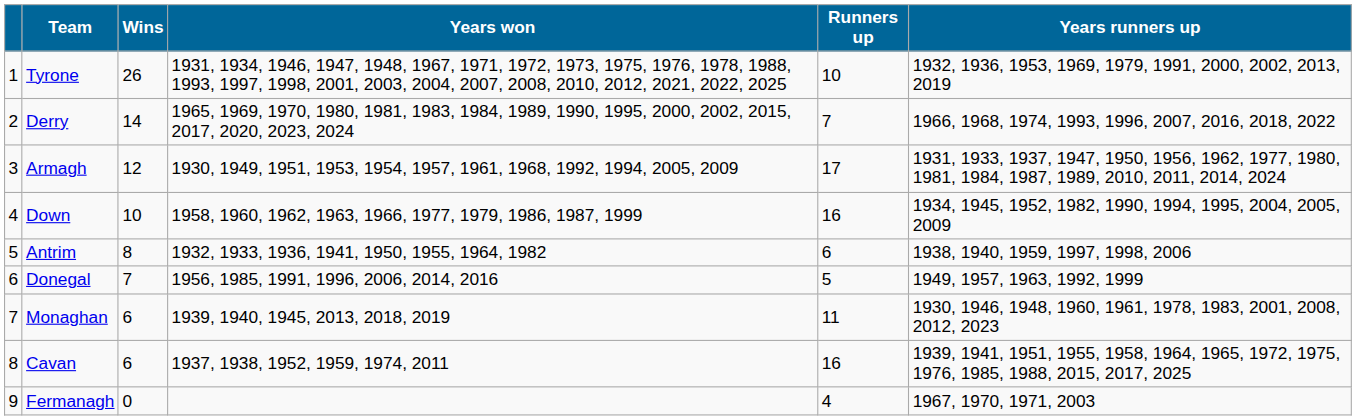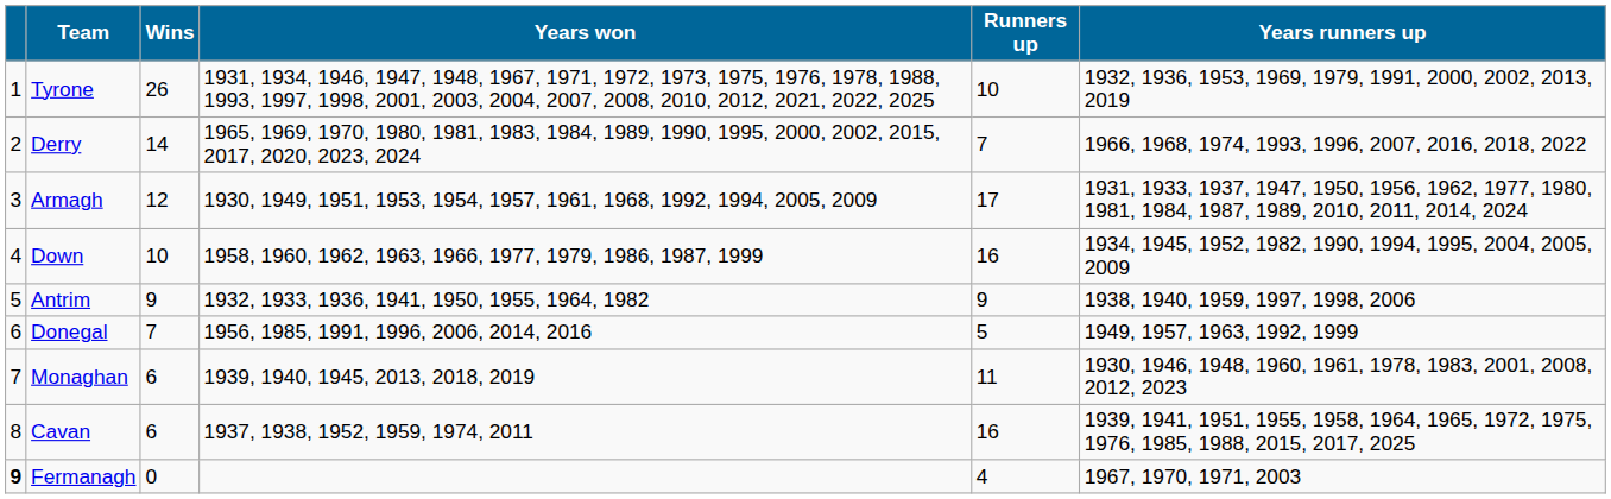 <table class="wikitable">
 <tr>
 <th style="background:#069; color:white;"></th>
 <th style="background:#069; color:white;">Team</th>
 <th style="background:#069; color:white;">Wins</th>
 <th style="background:#069; color:white;">Years won</th>
 <th style="background:#069; color:white;">Runners up</th>
 <th style="background:#069; color:white;">Years runners up</th>
 </tr>
 <tr>
 <td>1</td>
 <td><a href='#'>Tyrone</a></td>
 <td>26</td>
 <td>1931, 1934, 1946, 1947, 1948, 1967, 1971, 1972, 1973, 1975, 1976, 1978, 1988, 1993, 1997, 1998, 2001, 2003, 2004, 2007, 2008, 2010, 2012, 2021, 2022, 2025</td>
 <td>10</td>
 <td>1932, 1936, 1953, 1969, 1979, 1991, 2000, 2002, 2013, 2019</td>
 </tr>
 <tr>
 <td>2</td>
 <td><a href='#'>Derry</a></td>
 <td>14</td>
 <td>1965, 1969, 1970, 1980, 1981, 1983, 1984, 1989, 1990, 1995, 2000, 2002, 2015, 2017, 2020, 2023, 2024</td>
 <td>7</td>
 <td>1966, 1968, 1974, 1993, 1996, 2007, 2016, 2018, 2022</td>
 </tr>
 <tr>
 <td>3</td>
 <td><a href='#'>Armagh</a></td>
 <td>12</td>
 <td>1930, 1949, 1951, 1953, 1954, 1957, 1961, 1968, 1992, 1994, 2005, 2009</td>
 <td>17</td>
 <td>1931, 1933, 1937, 1947, 1950, 1956, 1962, 1977, 1980, 1981, 1984, 1987, 1989, 2010, 2011, 2014, 2024</td>
 </tr>
 <tr>
 <td>4</td>
 <td><a href='#'>Down</a></td>
 <td>10</td>
 <td>1958, 1960, 1962, 1963, 1966, 1977, 1979, 1986, 1987, 1999</td>
 <td>16</td>
 <td>1934, 1945, 1952, 1982, 1990, 1994, 1995, 2004, 2005, 2009</td>
 </tr>
 <tr>
 <td>5</td>
 <td><a href='#'>Antrim</a></td>
-<td>8</td>
+<td>9</td>
 <td>1932, 1933, 1936, 1941, 1950, 1955, 1964, 1982</td>
-<td>6</td>
+<td>9</td>
 <td>1938, 1940, 1959, 1997, 1998, 2006</td>
 </tr>
 <tr>
 <td>6</td>
 <td><a href='#'>Donegal</a></td>
 <td>7</td>
 <td>1956, 1985, 1991, 1996, 2006, 2014, 2016</td>
 <td>5</td>
 <td>1949, 1957, 1963, 1992, 1999</td>
 </tr>
 <tr>
 <td>7</td>
 <td><a href='#'>Monaghan</a></td>
 <td>6</td>
 <td>1939, 1940, 1945, 2013, 2018, 2019</td>
 <td>11</td>
 <td>1930, 1946, 1948, 1960, 1961, 1978, 1983, 2001, 2008, 2012, 2023</td>
 </tr>
 <tr>
 <td>8</td>
 <td><a href='#'>Cavan</a></td>
 <td>6</td>
 <td>1937, 1938, 1952, 1959, 1974, 2011</td>
 <td>16</td>
 <td>1939, 1941, 1951, 1955, 1958, 1964, 1965, 1972, 1975, 1976, 1985, 1988, 2015, 2017, 2025</td>
 </tr>
 <tr>
-<td>9</td>
+<td><strong>9</strong></td>
 <td><a href='#'>Fermanagh</a></td>
 <td>0</td>
 <td></td>
 <td>4</td>
 <td>1967, 1970, 1971, 2003</td>
 </tr>
 </table>
